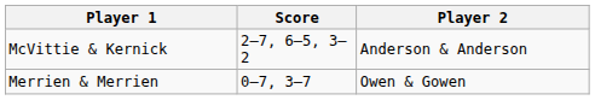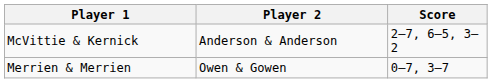 <table class="wikitable" style="font-size: 100%">
 <tr>
 <th width=200>Player 1</th>
+<th width=200>Player 2</th>
 <th width=100>Score</th>
-<th width=200>Player 2</th>
 </tr>
 <tr>
 <td>McVittie & Kernick</td>
+<td>Anderson & Anderson</td>
 <td>2–7, 6–5, 3–2</td>
-<td>Anderson & Anderson</td>
 </tr>
 <tr>
 <td>Merrien & Merrien</td>
+<td>Owen & Gowen</td>
 <td>0–7, 3–7</td>
-<td>Owen & Gowen</td>
 </tr>
 </table>
